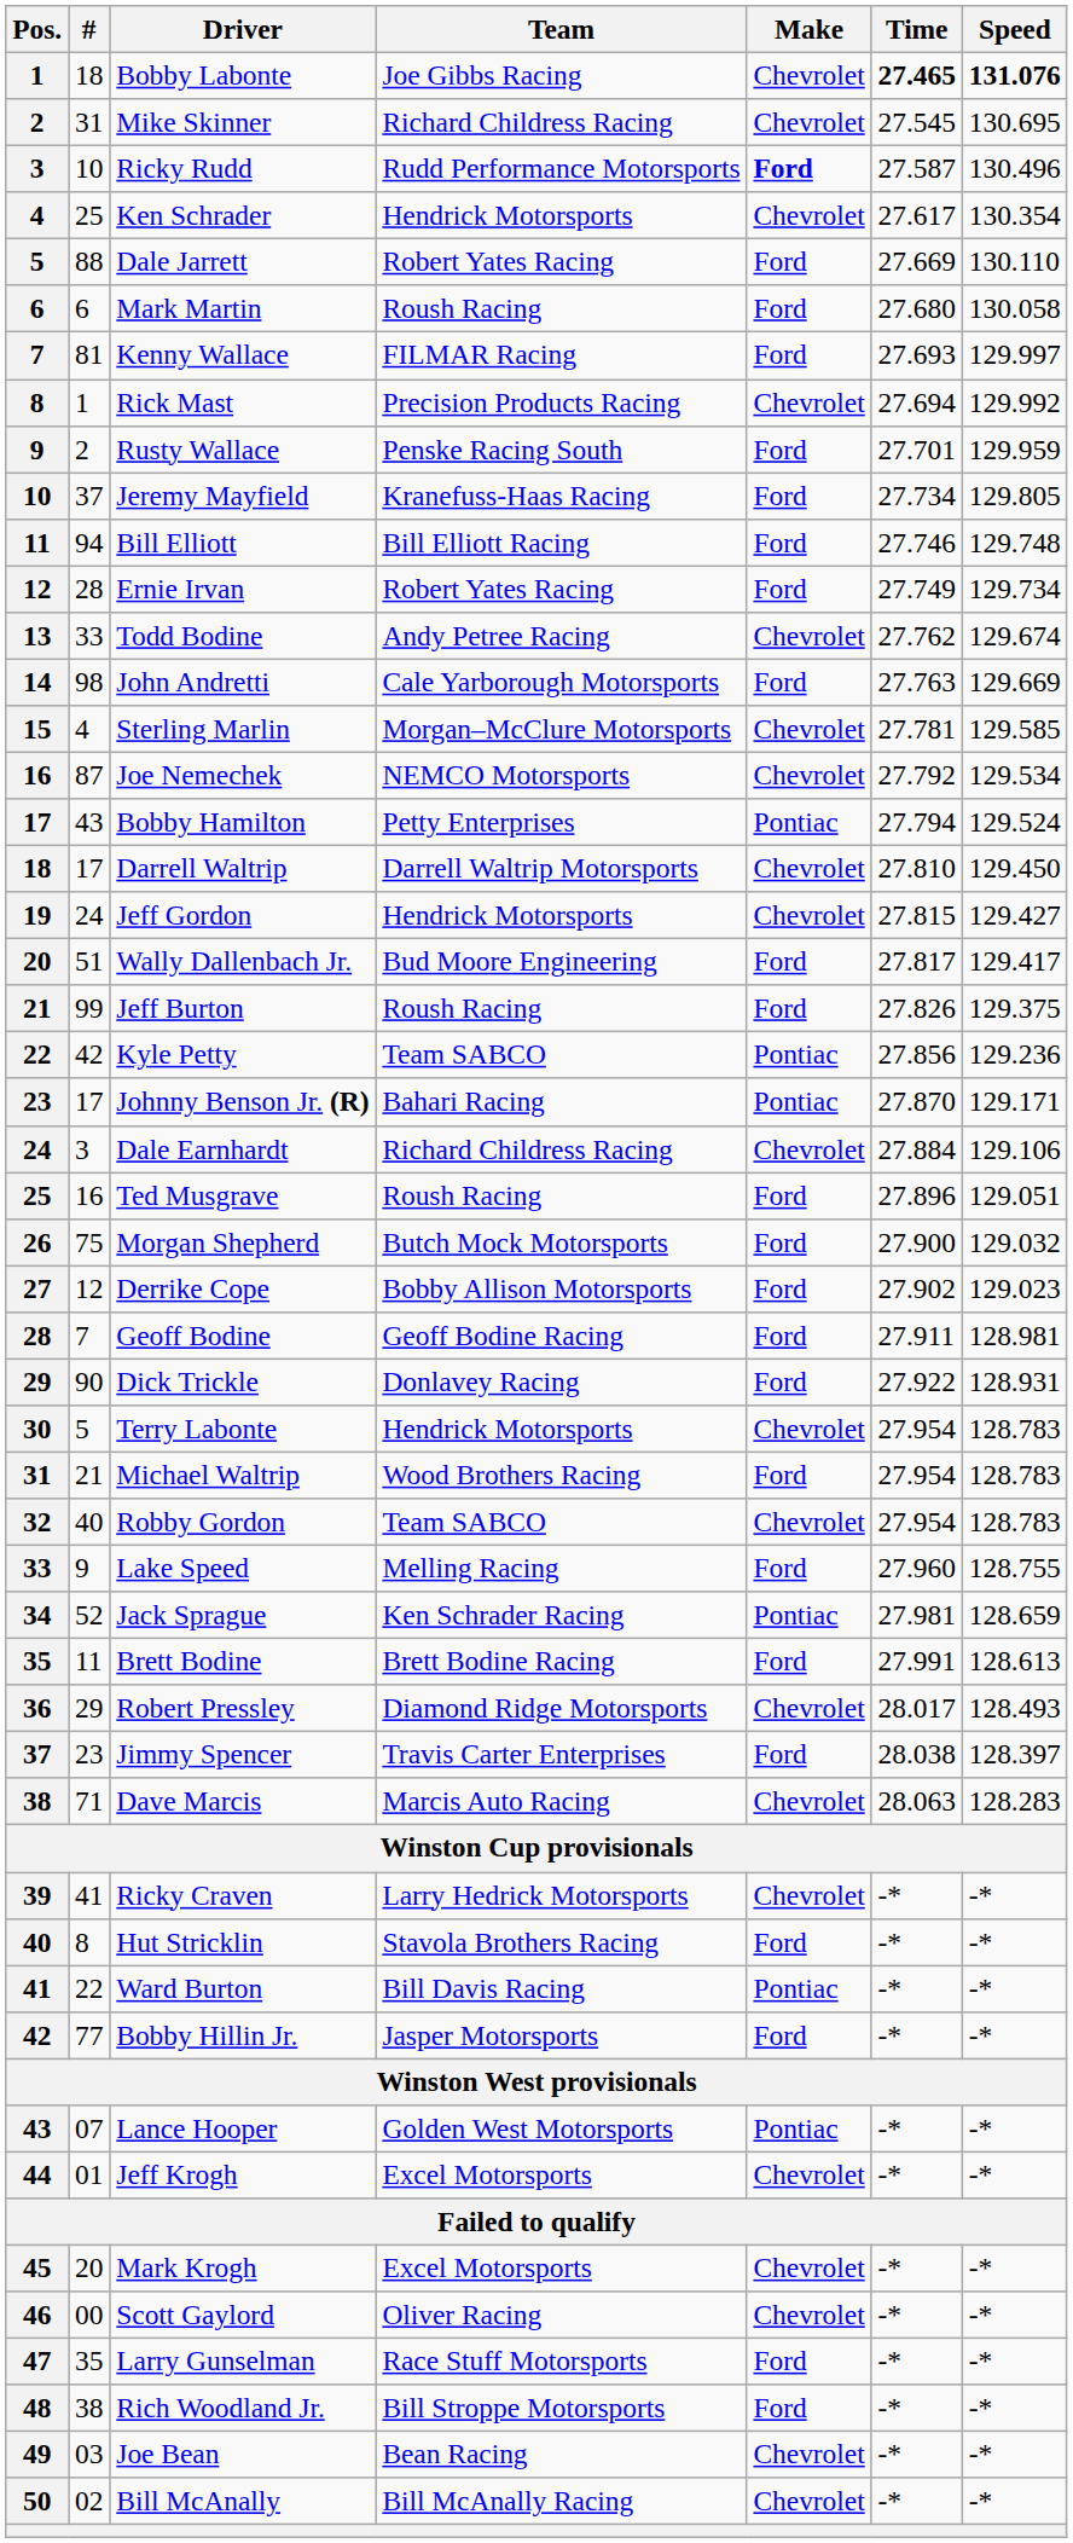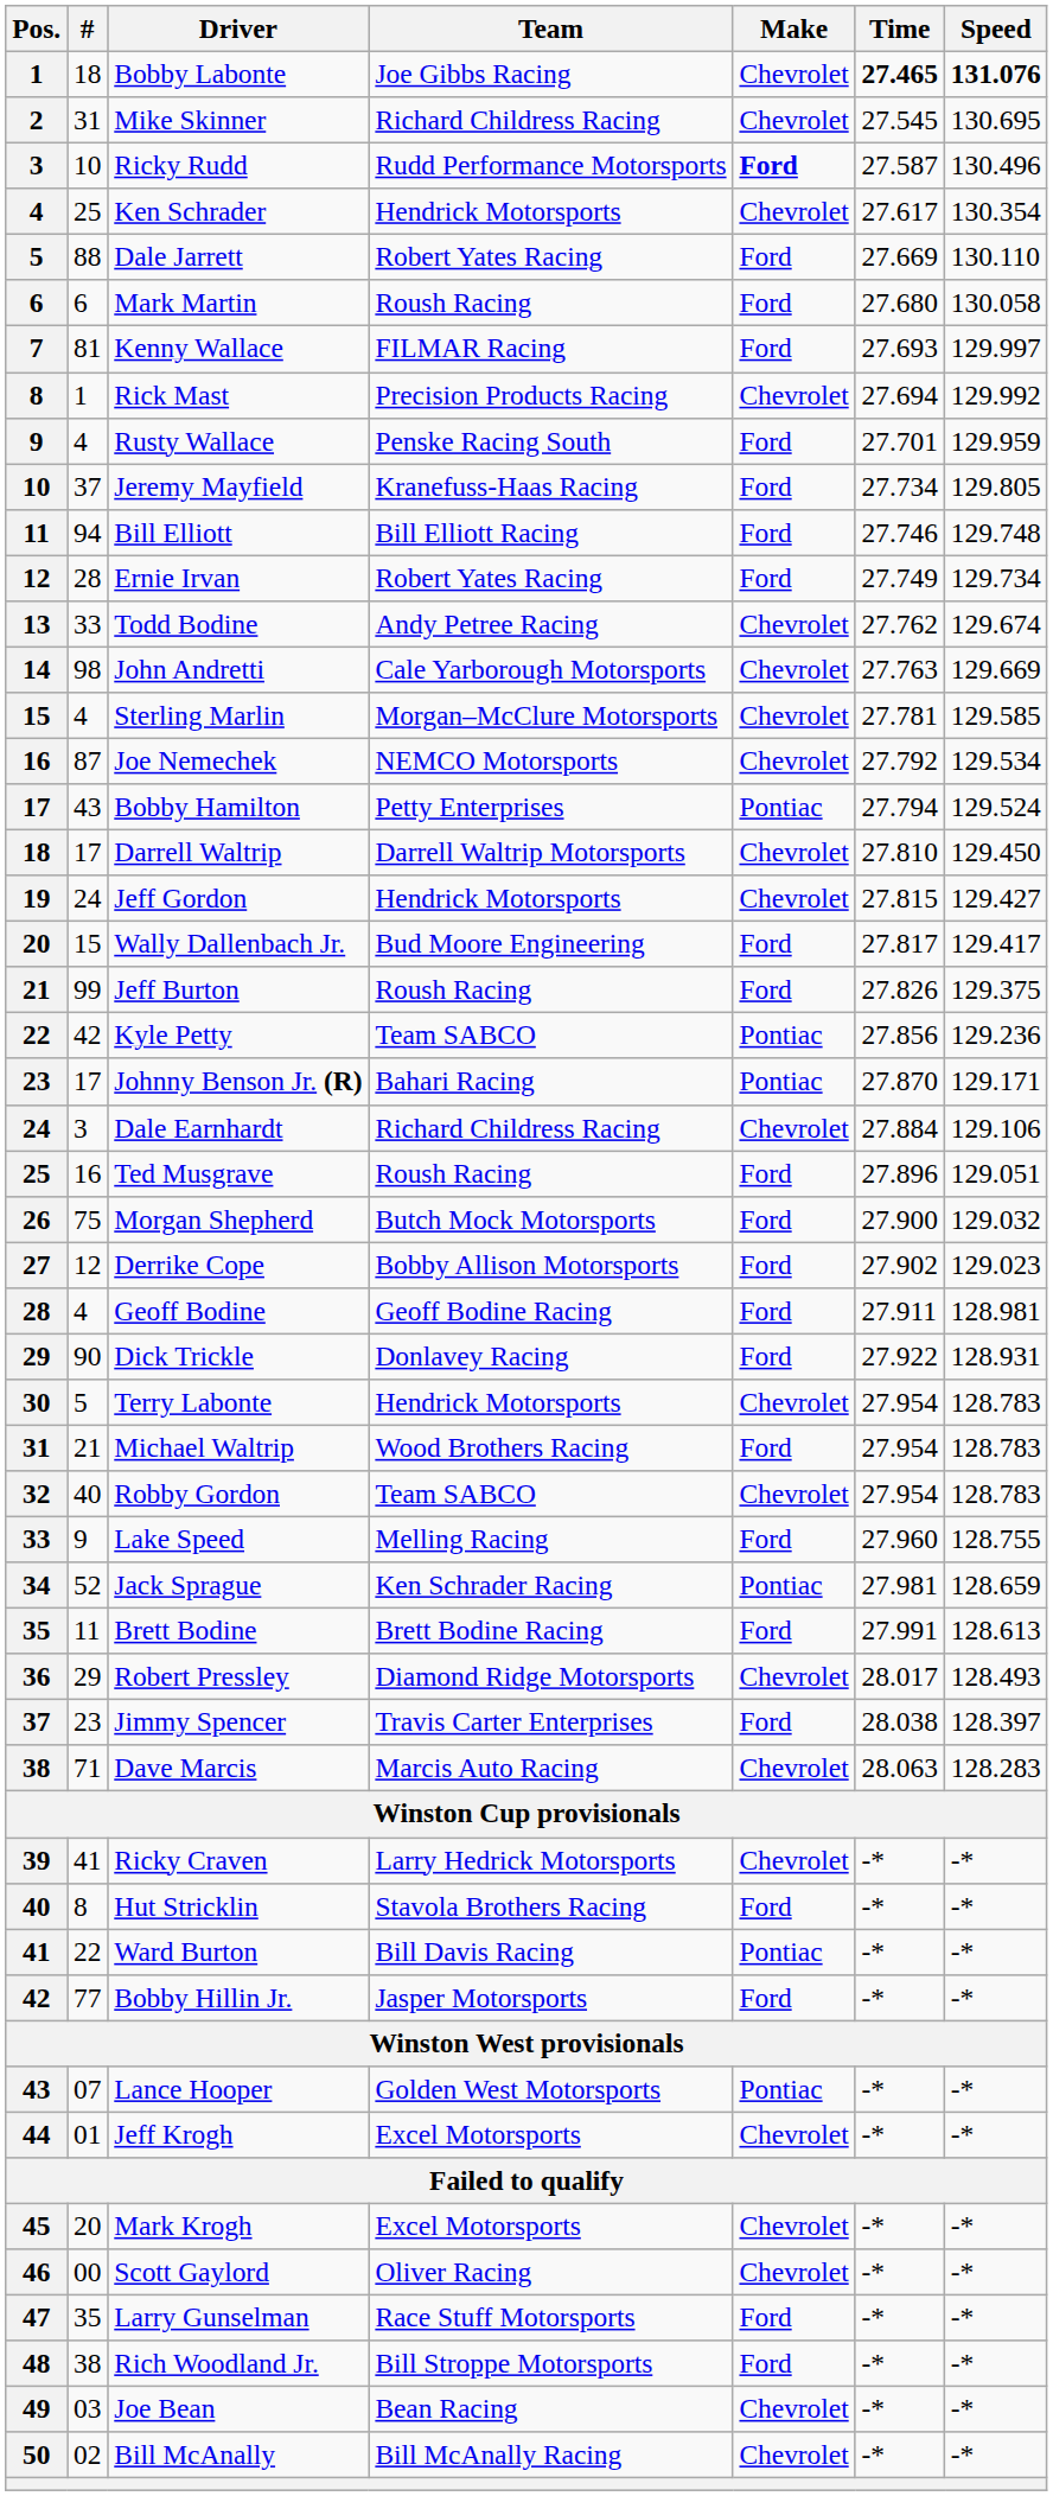 <table class="wikitable" style="font-size:95%">
 <tr>
 <th>Pos.</th>
 <th>#</th>
 <th>Driver</th>
 <th>Team</th>
 <th>Make</th>
 <th>Time</th>
 <th>Speed</th>
 </tr>
 <tr>
 <th>1</th>
 <td>18</td>
 <td><a href='#'>Bobby Labonte</a></td>
 <td><a href='#'>Joe Gibbs Racing</a></td>
 <td><a href='#'>Chevrolet</a></td>
 <td><strong>27.465</strong></td>
 <td><strong>131.076</strong></td>
 </tr>
 <tr>
 <th>2</th>
 <td>31</td>
 <td><a href='#'>Mike Skinner</a></td>
 <td><a href='#'>Richard Childress Racing</a></td>
 <td><a href='#'>Chevrolet</a></td>
 <td>27.545</td>
 <td>130.695</td>
 </tr>
 <tr>
 <th>3</th>
 <td>10</td>
 <td><a href='#'>Ricky Rudd</a></td>
 <td><a href='#'>Rudd Performance Motorsports</a></td>
 <td><strong><a href='#'>Ford</a></strong></td>
 <td>27.587</td>
 <td>130.496</td>
 </tr>
 <tr>
 <th>4</th>
 <td>25</td>
 <td><a href='#'>Ken Schrader</a></td>
 <td><a href='#'>Hendrick Motorsports</a></td>
 <td><a href='#'>Chevrolet</a></td>
 <td>27.617</td>
 <td>130.354</td>
 </tr>
 <tr>
 <th>5</th>
 <td>88</td>
 <td><a href='#'>Dale Jarrett</a></td>
 <td><a href='#'>Robert Yates Racing</a></td>
 <td><a href='#'>Ford</a></td>
 <td>27.669</td>
 <td>130.110</td>
 </tr>
 <tr>
 <th>6</th>
 <td>6</td>
 <td><a href='#'>Mark Martin</a></td>
 <td><a href='#'>Roush Racing</a></td>
 <td><a href='#'>Ford</a></td>
 <td>27.680</td>
 <td>130.058</td>
 </tr>
 <tr>
 <th>7</th>
 <td>81</td>
 <td><a href='#'>Kenny Wallace</a></td>
 <td><a href='#'>FILMAR Racing</a></td>
 <td><a href='#'>Ford</a></td>
 <td>27.693</td>
 <td>129.997</td>
 </tr>
 <tr>
 <th>8</th>
 <td>1</td>
 <td><a href='#'>Rick Mast</a></td>
 <td><a href='#'>Precision Products Racing</a></td>
 <td><a href='#'>Chevrolet</a></td>
 <td>27.694</td>
 <td>129.992</td>
 </tr>
 <tr>
 <th>9</th>
-<td>2</td>
+<td>4</td>
 <td><a href='#'>Rusty Wallace</a></td>
 <td><a href='#'>Penske Racing South</a></td>
 <td><a href='#'>Ford</a></td>
 <td>27.701</td>
 <td>129.959</td>
 </tr>
 <tr>
 <th>10</th>
 <td>37</td>
 <td><a href='#'>Jeremy Mayfield</a></td>
 <td><a href='#'>Kranefuss-Haas Racing</a></td>
 <td><a href='#'>Ford</a></td>
 <td>27.734</td>
 <td>129.805</td>
 </tr>
 <tr>
 <th>11</th>
 <td>94</td>
 <td><a href='#'>Bill Elliott</a></td>
 <td><a href='#'>Bill Elliott Racing</a></td>
 <td><a href='#'>Ford</a></td>
 <td>27.746</td>
 <td>129.748</td>
 </tr>
 <tr>
 <th>12</th>
 <td>28</td>
 <td><a href='#'>Ernie Irvan</a></td>
 <td><a href='#'>Robert Yates Racing</a></td>
 <td><a href='#'>Ford</a></td>
 <td>27.749</td>
 <td>129.734</td>
 </tr>
 <tr>
 <th>13</th>
 <td>33</td>
 <td><a href='#'>Todd Bodine</a></td>
 <td><a href='#'>Andy Petree Racing</a></td>
 <td><a href='#'>Chevrolet</a></td>
 <td>27.762</td>
 <td>129.674</td>
 </tr>
 <tr>
 <th>14</th>
 <td>98</td>
 <td><a href='#'>John Andretti</a></td>
 <td><a href='#'>Cale Yarborough Motorsports</a></td>
-<td><a href='#'>Ford</a></td>
+<td><a href='#'>Chevrolet</a></td>
 <td>27.763</td>
 <td>129.669</td>
 </tr>
 <tr>
 <th>15</th>
 <td>4</td>
 <td><a href='#'>Sterling Marlin</a></td>
 <td><a href='#'>Morgan–McClure Motorsports</a></td>
 <td><a href='#'>Chevrolet</a></td>
 <td>27.781</td>
 <td>129.585</td>
 </tr>
 <tr>
 <th>16</th>
 <td>87</td>
 <td><a href='#'>Joe Nemechek</a></td>
 <td><a href='#'>NEMCO Motorsports</a></td>
 <td><a href='#'>Chevrolet</a></td>
 <td>27.792</td>
 <td>129.534</td>
 </tr>
 <tr>
 <th>17</th>
 <td>43</td>
 <td><a href='#'>Bobby Hamilton</a></td>
 <td><a href='#'>Petty Enterprises</a></td>
 <td><a href='#'>Pontiac</a></td>
 <td>27.794</td>
 <td>129.524</td>
 </tr>
 <tr>
 <th>18</th>
 <td>17</td>
 <td><a href='#'>Darrell Waltrip</a></td>
 <td><a href='#'>Darrell Waltrip Motorsports</a></td>
 <td><a href='#'>Chevrolet</a></td>
 <td>27.810</td>
 <td>129.450</td>
 </tr>
 <tr>
 <th>19</th>
 <td>24</td>
 <td><a href='#'>Jeff Gordon</a></td>
 <td><a href='#'>Hendrick Motorsports</a></td>
 <td><a href='#'>Chevrolet</a></td>
 <td>27.815</td>
 <td>129.427</td>
 </tr>
 <tr>
 <th>20</th>
-<td>51</td>
+<td>15</td>
 <td><a href='#'>Wally Dallenbach Jr.</a></td>
 <td><a href='#'>Bud Moore Engineering</a></td>
 <td><a href='#'>Ford</a></td>
 <td>27.817</td>
 <td>129.417</td>
 </tr>
 <tr>
 <th>21</th>
 <td>99</td>
 <td><a href='#'>Jeff Burton</a></td>
 <td><a href='#'>Roush Racing</a></td>
 <td><a href='#'>Ford</a></td>
 <td>27.826</td>
 <td>129.375</td>
 </tr>
 <tr>
 <th>22</th>
 <td>42</td>
 <td><a href='#'>Kyle Petty</a></td>
 <td><a href='#'>Team SABCO</a></td>
 <td><a href='#'>Pontiac</a></td>
 <td>27.856</td>
 <td>129.236</td>
 </tr>
 <tr>
 <th>23</th>
 <td>17</td>
 <td><a href='#'>Johnny Benson Jr.</a> <strong>(R)</strong></td>
 <td><a href='#'>Bahari Racing</a></td>
 <td><a href='#'>Pontiac</a></td>
 <td>27.870</td>
 <td>129.171</td>
 </tr>
 <tr>
 <th>24</th>
 <td>3</td>
 <td><a href='#'>Dale Earnhardt</a></td>
 <td><a href='#'>Richard Childress Racing</a></td>
 <td><a href='#'>Chevrolet</a></td>
 <td>27.884</td>
 <td>129.106</td>
 </tr>
 <tr>
 <th>25</th>
 <td>16</td>
 <td><a href='#'>Ted Musgrave</a></td>
 <td><a href='#'>Roush Racing</a></td>
 <td><a href='#'>Ford</a></td>
 <td>27.896</td>
 <td>129.051</td>
 </tr>
 <tr>
 <th>26</th>
 <td>75</td>
 <td><a href='#'>Morgan Shepherd</a></td>
 <td><a href='#'>Butch Mock Motorsports</a></td>
 <td><a href='#'>Ford</a></td>
 <td>27.900</td>
 <td>129.032</td>
 </tr>
 <tr>
 <th>27</th>
 <td>12</td>
 <td><a href='#'>Derrike Cope</a></td>
 <td><a href='#'>Bobby Allison Motorsports</a></td>
 <td><a href='#'>Ford</a></td>
 <td>27.902</td>
 <td>129.023</td>
 </tr>
 <tr>
 <th>28</th>
-<td>7</td>
+<td>4</td>
 <td><a href='#'>Geoff Bodine</a></td>
 <td><a href='#'>Geoff Bodine Racing</a></td>
 <td><a href='#'>Ford</a></td>
 <td>27.911</td>
 <td>128.981</td>
 </tr>
 <tr>
 <th>29</th>
 <td>90</td>
 <td><a href='#'>Dick Trickle</a></td>
 <td><a href='#'>Donlavey Racing</a></td>
 <td><a href='#'>Ford</a></td>
 <td>27.922</td>
 <td>128.931</td>
 </tr>
 <tr>
 <th>30</th>
 <td>5</td>
 <td><a href='#'>Terry Labonte</a></td>
 <td><a href='#'>Hendrick Motorsports</a></td>
 <td><a href='#'>Chevrolet</a></td>
 <td>27.954</td>
 <td>128.783</td>
 </tr>
 <tr>
 <th>31</th>
 <td>21</td>
 <td><a href='#'>Michael Waltrip</a></td>
 <td><a href='#'>Wood Brothers Racing</a></td>
 <td><a href='#'>Ford</a></td>
 <td>27.954</td>
 <td>128.783</td>
 </tr>
 <tr>
 <th>32</th>
 <td>40</td>
 <td><a href='#'>Robby Gordon</a></td>
 <td><a href='#'>Team SABCO</a></td>
 <td><a href='#'>Chevrolet</a></td>
 <td>27.954</td>
 <td>128.783</td>
 </tr>
 <tr>
 <th>33</th>
 <td>9</td>
 <td><a href='#'>Lake Speed</a></td>
 <td><a href='#'>Melling Racing</a></td>
 <td><a href='#'>Ford</a></td>
 <td>27.960</td>
 <td>128.755</td>
 </tr>
 <tr>
 <th>34</th>
 <td>52</td>
 <td><a href='#'>Jack Sprague</a></td>
 <td><a href='#'>Ken Schrader Racing</a></td>
 <td><a href='#'>Pontiac</a></td>
 <td>27.981</td>
 <td>128.659</td>
 </tr>
 <tr>
 <th>35</th>
 <td>11</td>
 <td><a href='#'>Brett Bodine</a></td>
 <td><a href='#'>Brett Bodine Racing</a></td>
 <td><a href='#'>Ford</a></td>
 <td>27.991</td>
 <td>128.613</td>
 </tr>
 <tr>
 <th>36</th>
 <td>29</td>
 <td><a href='#'>Robert Pressley</a></td>
 <td><a href='#'>Diamond Ridge Motorsports</a></td>
 <td><a href='#'>Chevrolet</a></td>
 <td>28.017</td>
 <td>128.493</td>
 </tr>
 <tr>
 <th>37</th>
 <td>23</td>
 <td><a href='#'>Jimmy Spencer</a></td>
 <td><a href='#'>Travis Carter Enterprises</a></td>
 <td><a href='#'>Ford</a></td>
 <td>28.038</td>
 <td>128.397</td>
 </tr>
 <tr>
 <th>38</th>
 <td>71</td>
 <td><a href='#'>Dave Marcis</a></td>
 <td><a href='#'>Marcis Auto Racing</a></td>
 <td><a href='#'>Chevrolet</a></td>
 <td>28.063</td>
 <td>128.283</td>
 </tr>
 <tr>
 <th colspan="7">Winston Cup provisionals</th>
 </tr>
 <tr>
 <th>39</th>
 <td>41</td>
 <td><a href='#'>Ricky Craven</a></td>
 <td><a href='#'>Larry Hedrick Motorsports</a></td>
 <td><a href='#'>Chevrolet</a></td>
 <td>-*</td>
 <td>-*</td>
 </tr>
 <tr>
 <th>40</th>
 <td>8</td>
 <td><a href='#'>Hut Stricklin</a></td>
 <td><a href='#'>Stavola Brothers Racing</a></td>
 <td><a href='#'>Ford</a></td>
 <td>-*</td>
 <td>-*</td>
 </tr>
 <tr>
 <th>41</th>
 <td>22</td>
 <td><a href='#'>Ward Burton</a></td>
 <td><a href='#'>Bill Davis Racing</a></td>
 <td><a href='#'>Pontiac</a></td>
 <td>-*</td>
 <td>-*</td>
 </tr>
 <tr>
 <th>42</th>
 <td>77</td>
 <td><a href='#'>Bobby Hillin Jr.</a></td>
 <td><a href='#'>Jasper Motorsports</a></td>
 <td><a href='#'>Ford</a></td>
 <td>-*</td>
 <td>-*</td>
 </tr>
 <tr>
 <th colspan="7">Winston West provisionals</th>
 </tr>
 <tr>
 <th>43</th>
 <td>07</td>
 <td><a href='#'>Lance Hooper</a></td>
 <td><a href='#'>Golden West Motorsports</a></td>
 <td><a href='#'>Pontiac</a></td>
 <td>-*</td>
 <td>-*</td>
 </tr>
 <tr>
 <th>44</th>
 <td>01</td>
 <td><a href='#'>Jeff Krogh</a></td>
 <td><a href='#'>Excel Motorsports</a></td>
 <td><a href='#'>Chevrolet</a></td>
 <td>-*</td>
 <td>-*</td>
 </tr>
 <tr>
 <th colspan="7">Failed to qualify</th>
 </tr>
 <tr>
 <th>45</th>
 <td>20</td>
 <td><a href='#'>Mark Krogh</a></td>
 <td><a href='#'>Excel Motorsports</a></td>
 <td><a href='#'>Chevrolet</a></td>
 <td>-*</td>
 <td>-*</td>
 </tr>
 <tr>
 <th>46</th>
 <td>00</td>
 <td><a href='#'>Scott Gaylord</a></td>
 <td><a href='#'>Oliver Racing</a></td>
 <td><a href='#'>Chevrolet</a></td>
 <td>-*</td>
 <td>-*</td>
 </tr>
 <tr>
 <th>47</th>
 <td>35</td>
 <td><a href='#'>Larry Gunselman</a></td>
 <td><a href='#'>Race Stuff Motorsports</a></td>
 <td><a href='#'>Ford</a></td>
 <td>-*</td>
 <td>-*</td>
 </tr>
 <tr>
 <th>48</th>
 <td>38</td>
 <td><a href='#'>Rich Woodland Jr.</a></td>
 <td><a href='#'>Bill Stroppe Motorsports</a></td>
 <td><a href='#'>Ford</a></td>
 <td>-*</td>
 <td>-*</td>
 </tr>
 <tr>
 <th>49</th>
 <td>03</td>
 <td><a href='#'>Joe Bean</a></td>
 <td><a href='#'>Bean Racing</a></td>
 <td><a href='#'>Chevrolet</a></td>
 <td>-*</td>
 <td>-*</td>
 </tr>
 <tr>
 <th>50</th>
 <td>02</td>
 <td><a href='#'>Bill McAnally</a></td>
 <td><a href='#'>Bill McAnally Racing</a></td>
 <td><a href='#'>Chevrolet</a></td>
 <td>-*</td>
 <td>-*</td>
 </tr>
 <tr>
 <th colspan="7"></th>
 </tr>
 </table>
